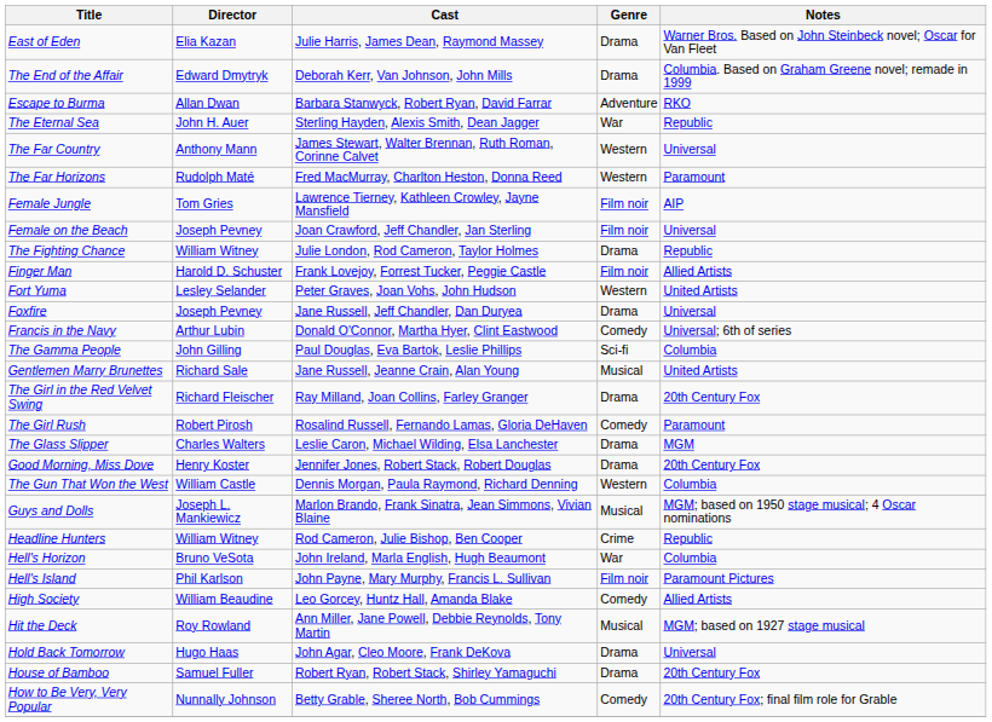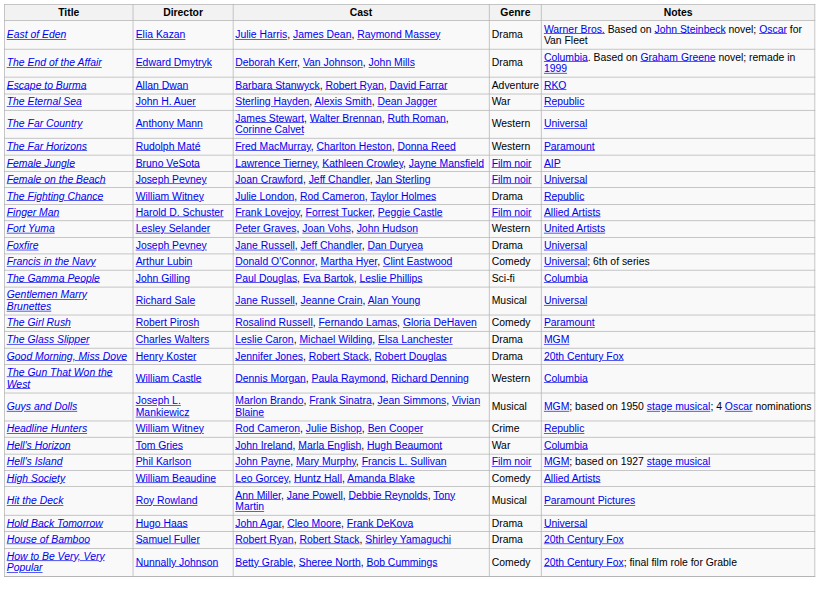 <table class="wikitable sortable">
 <tr>
 <th>Title</th>
 <th>Director</th>
 <th>Cast</th>
 <th>Genre</th>
 <th>Notes</th>
 </tr>
 <tr>
 <td><em><a href='#'>East of Eden</a></em></td>
 <td><a href='#'>Elia Kazan</a></td>
 <td><a href='#'>Julie Harris</a>, <a href='#'>James Dean</a>, <a href='#'>Raymond Massey</a></td>
 <td>Drama</td>
 <td><a href='#'>Warner Bros.</a> Based on <a href='#'>John Steinbeck</a> novel; <a href='#'>Oscar</a> for Van Fleet</td>
 </tr>
 <tr>
 <td><em><a href='#'>The End of the Affair</a></em></td>
 <td><a href='#'>Edward Dmytryk</a></td>
 <td><a href='#'>Deborah Kerr</a>, <a href='#'>Van Johnson</a>, <a href='#'>John Mills</a></td>
 <td>Drama</td>
 <td><a href='#'>Columbia</a>. Based on <a href='#'>Graham Greene</a> novel; remade in <a href='#'>1999</a></td>
 </tr>
 <tr>
 <td><em><a href='#'>Escape to Burma</a></em></td>
 <td><a href='#'>Allan Dwan</a></td>
 <td><a href='#'>Barbara Stanwyck</a>, <a href='#'>Robert Ryan</a>, <a href='#'>David Farrar</a></td>
 <td>Adventure</td>
 <td><a href='#'>RKO</a></td>
 </tr>
 <tr>
 <td><em><a href='#'>The Eternal Sea</a></em></td>
 <td><a href='#'>John H. Auer</a></td>
 <td><a href='#'>Sterling Hayden</a>, <a href='#'>Alexis Smith</a>, <a href='#'>Dean Jagger</a></td>
 <td>War</td>
 <td><a href='#'>Republic</a></td>
 </tr>
 <tr>
 <td><em><a href='#'>The Far Country</a></em></td>
 <td><a href='#'>Anthony Mann</a></td>
 <td><a href='#'>James Stewart</a>, <a href='#'>Walter Brennan</a>, <a href='#'>Ruth Roman</a>, <a href='#'>Corinne Calvet</a></td>
 <td>Western</td>
 <td><a href='#'>Universal</a></td>
 </tr>
 <tr>
 <td><em><a href='#'>The Far Horizons</a></em></td>
 <td><a href='#'>Rudolph Maté</a></td>
 <td><a href='#'>Fred MacMurray</a>, <a href='#'>Charlton Heston</a>, <a href='#'>Donna Reed</a></td>
 <td>Western</td>
 <td><a href='#'>Paramount</a></td>
 </tr>
 <tr>
 <td><em><a href='#'>Female Jungle</a></em></td>
-<td><a href='#'>Tom Gries</a></td>
+<td><a href='#'>Bruno VeSota</a></td>
 <td><a href='#'>Lawrence Tierney</a>, <a href='#'>Kathleen Crowley</a>, <a href='#'>Jayne Mansfield</a></td>
 <td><a href='#'>Film noir</a></td>
 <td><a href='#'>AIP</a></td>
 </tr>
 <tr>
 <td><em><a href='#'>Female on the Beach</a></em></td>
 <td><a href='#'>Joseph Pevney</a></td>
 <td><a href='#'>Joan Crawford</a>, <a href='#'>Jeff Chandler</a>, <a href='#'>Jan Sterling</a></td>
 <td><a href='#'>Film noir</a></td>
 <td><a href='#'>Universal</a></td>
 </tr>
 <tr>
 <td><em><a href='#'>The Fighting Chance</a></em></td>
 <td><a href='#'>William Witney</a></td>
 <td><a href='#'>Julie London</a>, <a href='#'>Rod Cameron</a>, <a href='#'>Taylor Holmes</a></td>
 <td>Drama</td>
 <td><a href='#'>Republic</a></td>
 </tr>
 <tr>
 <td><em><a href='#'>Finger Man</a></em></td>
 <td><a href='#'>Harold D. Schuster</a></td>
 <td><a href='#'>Frank Lovejoy</a>, <a href='#'>Forrest Tucker</a>, <a href='#'>Peggie Castle</a></td>
 <td><a href='#'>Film noir</a></td>
 <td><a href='#'>Allied Artists</a></td>
 </tr>
 <tr>
 <td><em><a href='#'>Fort Yuma</a></em></td>
 <td><a href='#'>Lesley Selander</a></td>
 <td><a href='#'>Peter Graves</a>, <a href='#'>Joan Vohs</a>, <a href='#'>John Hudson</a></td>
 <td>Western</td>
 <td><a href='#'>United Artists</a></td>
 </tr>
 <tr>
 <td><em><a href='#'>Foxfire</a></em></td>
 <td><a href='#'>Joseph Pevney</a></td>
 <td><a href='#'>Jane Russell</a>, <a href='#'>Jeff Chandler</a>, <a href='#'>Dan Duryea</a></td>
 <td>Drama</td>
 <td><a href='#'>Universal</a></td>
 </tr>
 <tr>
 <td><em><a href='#'>Francis in the Navy</a></em></td>
 <td><a href='#'>Arthur Lubin</a></td>
 <td><a href='#'>Donald O'Connor</a>, <a href='#'>Martha Hyer</a>, <a href='#'>Clint Eastwood</a></td>
 <td>Comedy</td>
 <td><a href='#'>Universal</a>; 6th of series</td>
 </tr>
 <tr>
 <td><em><a href='#'>The Gamma People</a></em></td>
 <td><a href='#'>John Gilling</a></td>
 <td><a href='#'>Paul Douglas</a>, <a href='#'>Eva Bartok</a>, <a href='#'>Leslie Phillips</a></td>
 <td>Sci-fi</td>
 <td><a href='#'>Columbia</a></td>
 </tr>
 <tr>
 <td><em><a href='#'>Gentlemen Marry Brunettes</a></em></td>
 <td><a href='#'>Richard Sale</a></td>
 <td><a href='#'>Jane Russell</a>, <a href='#'>Jeanne Crain</a>, <a href='#'>Alan Young</a></td>
 <td>Musical</td>
-<td><a href='#'>United Artists</a></td>
-</tr>
-<tr>
-<td><em><a href='#'>The Girl in the Red Velvet Swing</a></em></td>
-<td><a href='#'>Richard Fleischer</a></td>
-<td><a href='#'>Ray Milland</a>, <a href='#'>Joan Collins</a>, <a href='#'>Farley Granger</a></td>
-<td>Drama</td>
-<td><a href='#'>20th Century Fox</a></td>
+<td><a href='#'>Universal</a></td>
 </tr>
 <tr>
 <td><em><a href='#'>The Girl Rush</a></em></td>
 <td><a href='#'>Robert Pirosh</a></td>
 <td><a href='#'>Rosalind Russell</a>, <a href='#'>Fernando Lamas</a>, <a href='#'>Gloria DeHaven</a></td>
 <td>Comedy</td>
 <td><a href='#'>Paramount</a></td>
 </tr>
 <tr>
 <td><em><a href='#'>The Glass Slipper</a></em></td>
 <td><a href='#'>Charles Walters</a></td>
 <td><a href='#'>Leslie Caron</a>, <a href='#'>Michael Wilding</a>, <a href='#'>Elsa Lanchester</a></td>
 <td>Drama</td>
 <td><a href='#'>MGM</a></td>
 </tr>
 <tr>
 <td><em><a href='#'>Good Morning, Miss Dove</a></em></td>
 <td><a href='#'>Henry Koster</a></td>
 <td><a href='#'>Jennifer Jones</a>, <a href='#'>Robert Stack</a>, <a href='#'>Robert Douglas</a></td>
 <td>Drama</td>
 <td><a href='#'>20th Century Fox</a></td>
 </tr>
 <tr>
 <td><em><a href='#'>The Gun That Won the West</a></em></td>
 <td><a href='#'>William Castle</a></td>
 <td><a href='#'>Dennis Morgan</a>, <a href='#'>Paula Raymond</a>, <a href='#'>Richard Denning</a></td>
 <td>Western</td>
 <td><a href='#'>Columbia</a></td>
 </tr>
 <tr>
 <td><em><a href='#'>Guys and Dolls</a></em></td>
 <td><a href='#'>Joseph L. Mankiewicz</a></td>
 <td><a href='#'>Marlon Brando</a>, <a href='#'>Frank Sinatra</a>, <a href='#'>Jean Simmons</a>, <a href='#'>Vivian Blaine</a></td>
 <td>Musical</td>
 <td><a href='#'>MGM</a>; based on 1950 <a href='#'>stage musical</a>; 4 <a href='#'>Oscar</a> nominations</td>
 </tr>
 <tr>
 <td><em><a href='#'>Headline Hunters</a></em></td>
 <td><a href='#'>William Witney</a></td>
 <td><a href='#'>Rod Cameron</a>, <a href='#'>Julie Bishop</a>, <a href='#'>Ben Cooper</a></td>
 <td>Crime</td>
 <td><a href='#'>Republic</a></td>
 </tr>
 <tr>
 <td><em><a href='#'>Hell's Horizon</a></em></td>
-<td><a href='#'>Bruno VeSota</a></td>
+<td><a href='#'>Tom Gries</a></td>
 <td><a href='#'>John Ireland</a>, <a href='#'>Marla English</a>, <a href='#'>Hugh Beaumont</a></td>
 <td>War</td>
 <td><a href='#'>Columbia</a></td>
 </tr>
 <tr>
 <td><em><a href='#'>Hell's Island</a></em></td>
 <td><a href='#'>Phil Karlson</a></td>
 <td><a href='#'>John Payne</a>, <a href='#'>Mary Murphy</a>, <a href='#'>Francis L. Sullivan</a></td>
 <td><a href='#'>Film noir</a></td>
-<td><a href='#'>Paramount Pictures</a></td>
+<td><a href='#'>MGM</a>; based on 1927 <a href='#'>stage musical</a></td>
 </tr>
 <tr>
 <td><em><a href='#'>High Society</a></em></td>
 <td><a href='#'>William Beaudine</a></td>
 <td><a href='#'>Leo Gorcey</a>, <a href='#'>Huntz Hall</a>, <a href='#'>Amanda Blake</a></td>
 <td>Comedy</td>
 <td><a href='#'>Allied Artists</a></td>
 </tr>
 <tr>
 <td><em><a href='#'>Hit the Deck</a></em></td>
 <td><a href='#'>Roy Rowland</a></td>
 <td><a href='#'>Ann Miller</a>, <a href='#'>Jane Powell</a>, <a href='#'>Debbie Reynolds</a>, <a href='#'>Tony Martin</a></td>
 <td>Musical</td>
-<td><a href='#'>MGM</a>; based on 1927 <a href='#'>stage musical</a></td>
+<td><a href='#'>Paramount Pictures</a></td>
 </tr>
 <tr>
 <td><em><a href='#'>Hold Back Tomorrow</a></em></td>
 <td><a href='#'>Hugo Haas</a></td>
 <td><a href='#'>John Agar</a>, <a href='#'>Cleo Moore</a>, <a href='#'>Frank DeKova</a></td>
 <td>Drama</td>
 <td><a href='#'>Universal</a></td>
 </tr>
 <tr>
 <td><em><a href='#'>House of Bamboo</a></em></td>
 <td><a href='#'>Samuel Fuller</a></td>
 <td><a href='#'>Robert Ryan</a>, <a href='#'>Robert Stack</a>, <a href='#'>Shirley Yamaguchi</a></td>
 <td>Drama</td>
 <td><a href='#'>20th Century Fox</a></td>
 </tr>
 <tr>
 <td><em><a href='#'>How to Be Very, Very Popular</a></em></td>
 <td><a href='#'>Nunnally Johnson</a></td>
 <td><a href='#'>Betty Grable</a>, <a href='#'>Sheree North</a>, <a href='#'>Bob Cummings</a></td>
 <td>Comedy</td>
 <td><a href='#'>20th Century Fox</a>; final film role for Grable</td>
 </tr>
 <tr>
 </tr>
 </table>
